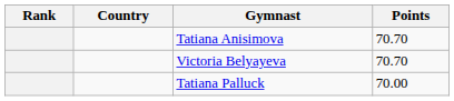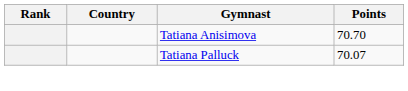 <table class="wikitable" width=500>
 <tr bgcolor="#efefef">
 <th>Rank</th>
 <th>Country</th>
 <th>Gymnast</th>
 <th>Points</th>
 </tr>
 <tr>
 <th></th>
 <td></td>
 <td><a href='#'>Tatiana Anisimova</a></td>
 <td>70.70</td>
 </tr>
 <tr>
 <th></th>
 <td></td>
-<td><a href='#'>Victoria Belyayeva</a></td>
-<td>70.70</td>
-</tr>
-<tr>
-<th></th>
-<td></td>
 <td><a href='#'>Tatiana Palluck</a></td>
-<td>70.00</td>
+<td>70.07</td>
 </tr>
 </table>
